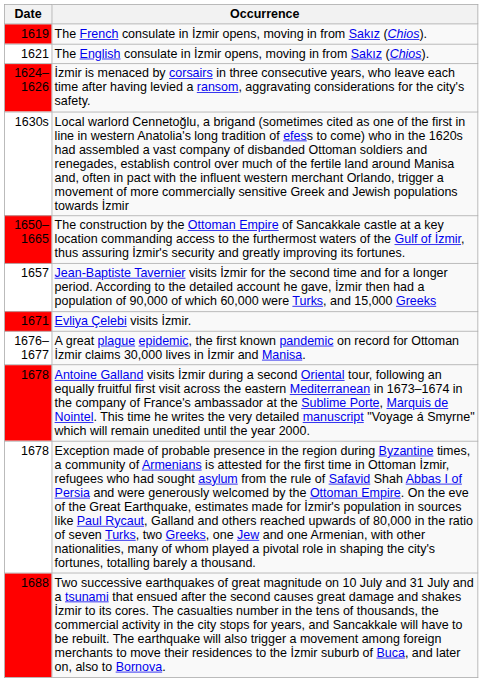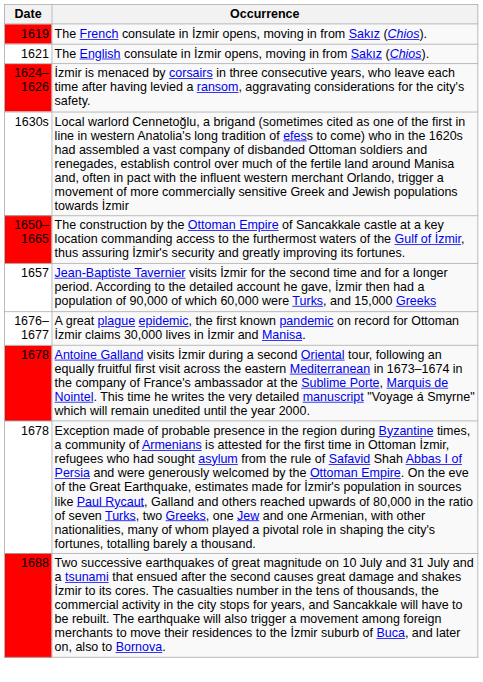 <table class="wikitable">
 <tr>
 <th width="10%"><strong>Date</strong></th>
 <th><strong>Occurrence</strong></th>
 </tr>
 <tr>
 <td valign="top" align="right" style="background:Red">1619</td>
 <td>The <a href='#'>French</a> consulate in İzmir opens, moving in from <a href='#'>Sakız</a> (<em><a href='#'>Chios</a></em>).</td>
 </tr>
 <tr>
 <td valign="top" align="right" style="background:White">1621</td>
 <td>The <a href='#'>English</a> consulate in İzmir opens, moving in from <a href='#'>Sakız</a> (<em><a href='#'>Chios</a></em>).</td>
 </tr>
 <tr>
 <td valign="top" align="right" style="background:Red">1624–1626</td>
 <td>İzmir is menaced by <a href='#'>corsairs</a> in three consecutive years, who leave each time after having levied a <a href='#'>ransom</a>, aggravating considerations for the city's safety.</td>
 </tr>
 <tr>
 <td valign="top" align="right" style="background:White">1630s</td>
 <td>Local warlord Cennetoğlu, a brigand (sometimes cited as one of the first in line in western Anatolia's long tradition of <a href='#'>efes</a>s to come) who in the 1620s had assembled a vast company of disbanded Ottoman soldiers and renegades, establish control over much of the fertile land around Manisa and, often in pact with the influent western merchant Orlando, trigger a movement of more commercially sensitive Greek and Jewish populations towards İzmir</td>
 </tr>
 <tr>
 <td valign="top" align="right" style="background:Red">1650–1665</td>
 <td>The construction by the <a href='#'>Ottoman Empire</a> of Sancakkale castle at a key location commanding access to the furthermost waters of the <a href='#'>Gulf of İzmir</a>, thus assuring İzmir's security and greatly improving its fortunes.</td>
 </tr>
 <tr>
 <td valign="top" align="right" style="background:White">1657</td>
 <td><a href='#'>Jean-Baptiste Tavernier</a> visits İzmir for the second time and for a longer period. According to the detailed account he gave, İzmir then had a population of 90,000 of which 60,000 were <a href='#'>Turks</a>, and 15,000 <a href='#'>Greeks</a></td>
 </tr>
 <tr>
-<td valign="top" align="right" style="background:Red">1671</td>
-<td><a href='#'>Evliya Çelebi</a> visits İzmir.</td>
-</tr>
-<tr>
 <td valign="top" align="right" style="background:White">1676–1677</td>
 <td>A great <a href='#'>plague</a> <a href='#'>epidemic</a>, the first known <a href='#'>pandemic</a> on record for Ottoman İzmir claims 30,000 lives in İzmir and <a href='#'>Manisa</a>.</td>
 </tr>
 <tr>
 <td valign="top" align="right" style="background:Red">1678</td>
 <td><a href='#'>Antoine Galland</a> visits İzmir during a second <a href='#'>Oriental</a> tour, following an equally fruitful first visit across the eastern <a href='#'>Mediterranean</a> in 1673–1674 in the company of France's ambassador at the <a href='#'>Sublime Porte</a>, <a href='#'>Marquis de Nointel</a>. This time he writes the very detailed <a href='#'>manuscript</a> "Voyage á Smyrne" which will remain unedited until the year 2000.</td>
 </tr>
 <tr>
 <td valign="top" align="right" style="background:White">1678</td>
 <td>Exception made of probable presence in the region during <a href='#'>Byzantine</a> times, a community of <a href='#'>Armenians</a> is attested for the first time in Ottoman İzmir, refugees who had sought <a href='#'>asylum</a> from the rule of <a href='#'>Safavid</a> Shah <a href='#'>Abbas I of Persia</a> and were generously welcomed by the <a href='#'>Ottoman Empire</a>. On the eve of the Great Earthquake, estimates made for İzmir's population in sources like <a href='#'>Paul Rycaut</a>, Galland and others reached upwards of 80,000 in the ratio of seven <a href='#'>Turks</a>, two <a href='#'>Greeks</a>, one <a href='#'>Jew</a> and one Armenian, with other nationalities, many of whom played a pivotal role in shaping the city's fortunes, totalling barely a thousand.</td>
 </tr>
 <tr>
 <td valign="top" align="right" style="background:Red">1688</td>
 <td>Two successive earthquakes of great magnitude on 10 July and 31 July and a <a href='#'>tsunami</a> that ensued after the second causes great damage and shakes İzmir to its cores. The casualties number in the tens of thousands, the commercial activity in the city stops for years, and Sancakkale will have to be rebuilt. The earthquake will also trigger a movement among foreign merchants to move their residences to the İzmir suburb of <a href='#'>Buca</a>, and later on, also to <a href='#'>Bornova</a>.</td>
 </tr>
 </table>
